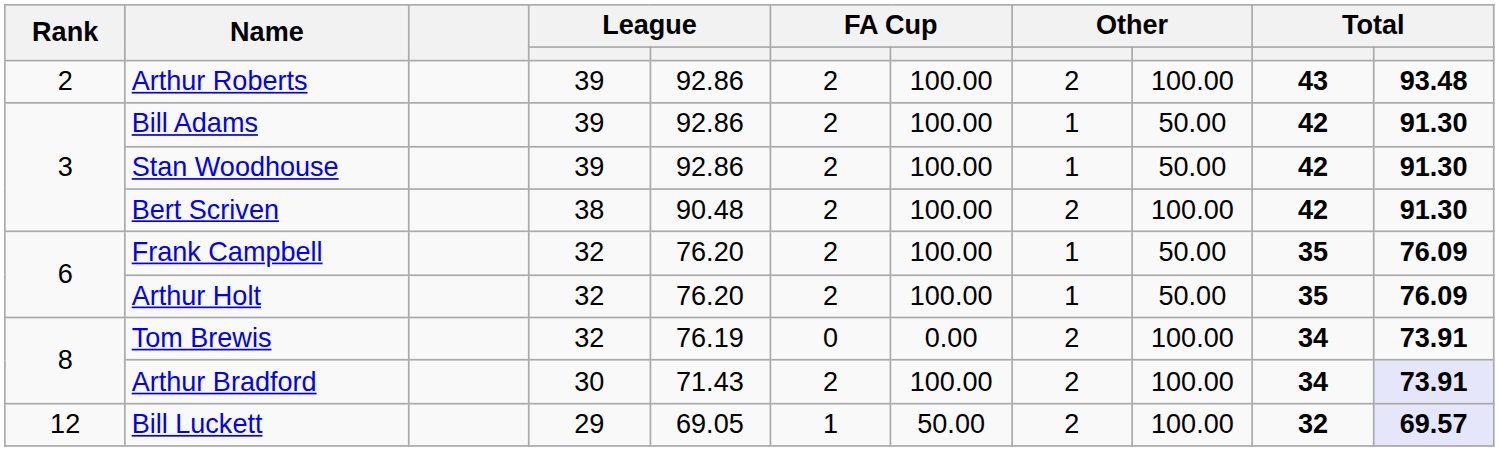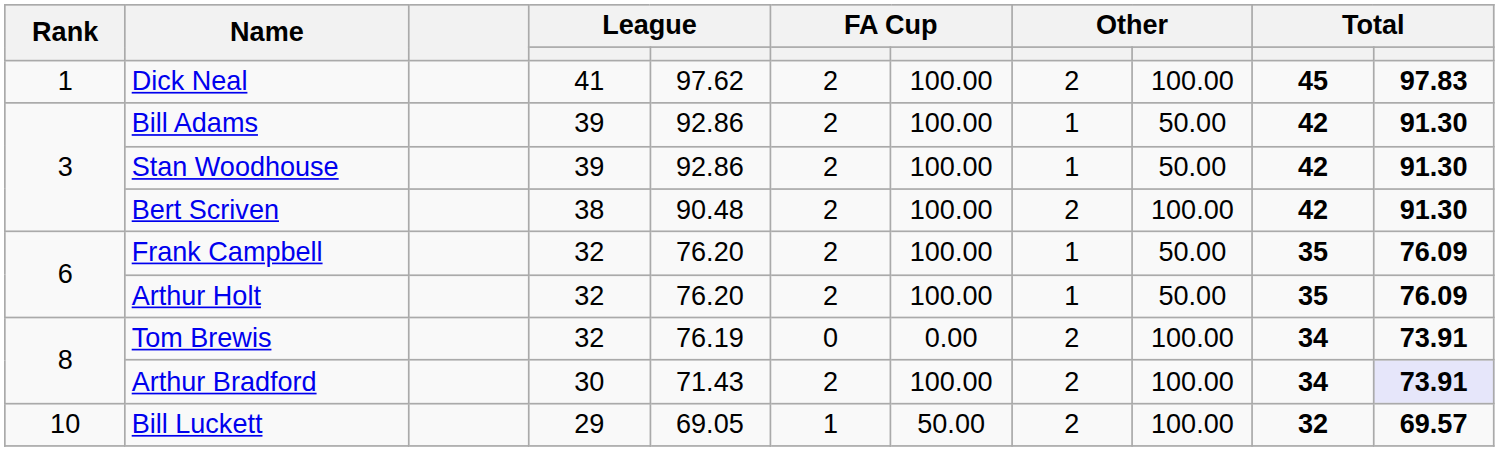 <table class="wikitable plainrowheaders" style="text-align:center;">
 <tr>
 <th scope="col" rowspan="2" style="width:4em;">Rank</th>
 <th scope="col" rowspan="2" style="width:10em;">Name</th>
 <th scope="col" rowspan="2" style="width:4em;"></th>
 <th scope="col" colspan="2">League</th>
 <th scope="col" colspan="2">FA Cup</th>
 <th scope="col" colspan="2">Other</th>
 <th scope="col" colspan="2">Total</th>
 </tr>
 <tr>
 <th scope="col" style="width:4em;"></th>
 <th scope="col" style="width:4em;"></th>
 <th scope="col" style="width:4em;"></th>
 <th scope="col" style="width:4em;"></th>
 <th scope="col" style="width:4em;"></th>
 <th scope="col" style="width:4em;"></th>
 <th scope="col" style="width:4em;"></th>
 <th scope="col" style="width:4em;"></th>
 </tr>
 <tr>
-<td>2</td>
-<td align="left"><a href='#'>Arthur Roberts</a></td>
+<td>1</td>
+<td align="left"><a href='#'>Dick Neal</a></td>
 <td></td>
-<td>39</td>
-<td>92.86</td>
+<td>41</td>
+<td>97.62</td>
 <td>2</td>
 <td>100.00</td>
 <td>2</td>
 <td>100.00</td>
-<td><strong>43</strong></td>
-<td><strong>93.48</strong></td>
+<td><strong>45</strong></td>
+<td><strong>97.83</strong></td>
 </tr>
 <tr>
 <td rowspan="3">3</td>
 <td align="left"><a href='#'>Bill Adams</a></td>
 <td></td>
 <td>39</td>
 <td>92.86</td>
 <td>2</td>
 <td>100.00</td>
 <td>1</td>
 <td>50.00</td>
 <td><strong>42</strong></td>
 <td><strong>91.30</strong></td>
 </tr>
 <tr>
 <td align="left"><a href='#'>Stan Woodhouse</a></td>
 <td></td>
 <td>39</td>
 <td>92.86</td>
 <td>2</td>
 <td>100.00</td>
 <td>1</td>
 <td>50.00</td>
 <td><strong>42</strong></td>
 <td><strong>91.30</strong></td>
 </tr>
 <tr>
 <td align="left"><a href='#'>Bert Scriven</a></td>
 <td></td>
 <td>38</td>
 <td>90.48</td>
 <td>2</td>
 <td>100.00</td>
 <td>2</td>
 <td>100.00</td>
 <td><strong>42</strong></td>
 <td><strong>91.30</strong></td>
 </tr>
 <tr>
 <td rowspan="2">6</td>
 <td align="left"><a href='#'>Frank Campbell</a></td>
 <td></td>
 <td>32</td>
 <td>76.20</td>
 <td>2</td>
 <td>100.00</td>
 <td>1</td>
 <td>50.00</td>
 <td><strong>35</strong></td>
 <td><strong>76.09</strong></td>
 </tr>
 <tr>
 <td align="left"><a href='#'>Arthur Holt</a></td>
 <td></td>
 <td>32</td>
 <td>76.20</td>
 <td>2</td>
 <td>100.00</td>
 <td>1</td>
 <td>50.00</td>
 <td><strong>35</strong></td>
 <td><strong>76.09</strong></td>
 </tr>
 <tr>
 <td rowspan="2">8</td>
 <td align="left"><a href='#'>Tom Brewis</a></td>
 <td></td>
 <td>32</td>
 <td>76.19</td>
 <td>0</td>
 <td>0.00</td>
 <td>2</td>
 <td>100.00</td>
 <td><strong>34</strong></td>
 <td><strong>73.91</strong></td>
 </tr>
 <tr>
 <td align="left"><a href='#'>Arthur Bradford</a></td>
 <td></td>
 <td>30</td>
 <td>71.43</td>
 <td>2</td>
 <td>100.00</td>
 <td>2</td>
 <td>100.00</td>
 <td><strong>34</strong></td>
 <td style="background: lavender;"><strong>73.91</strong></td>
 </tr>
 <tr>
-<td>12</td>
+<td>10</td>
 <td align="left"><a href='#'>Bill Luckett</a></td>
 <td></td>
 <td>29</td>
 <td>69.05</td>
 <td>1</td>
 <td>50.00</td>
 <td>2</td>
 <td>100.00</td>
 <td><strong>32</strong></td>
-<td style="background: lavender;"><strong>69.57</strong></td>
+<td><strong>69.57</strong></td>
 </tr>
 </table>
